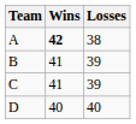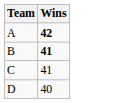 <table class="wikitable">
 <tr>
 <th>Team</th>
 <th>Wins</th>
-<th>Losses</th>
 </tr>
 <tr>
 <td>A</td>
 <td><strong>42</strong></td>
-<td>38</td>
 </tr>
 <tr>
 <td>B</td>
-<td>41</td>
-<td>39</td>
+<td><strong>41</strong></td>
 </tr>
 <tr>
 <td>C</td>
 <td>41</td>
-<td>39</td>
 </tr>
 <tr>
 <td>D</td>
 <td>40</td>
-<td>40</td>
 </tr>
 </table>
